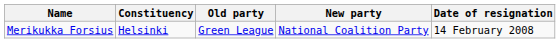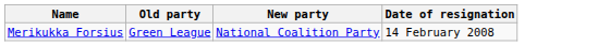 <table class="wikitable">
 <tr>
 <th>Name</th>
-<th>Constituency</th>
 <th>Old party</th>
 <th>New party</th>
 <th>Date of resignation</th>
 </tr>
 <tr>
 <td><a href='#'>Merikukka Forsius</a></td>
-<td><a href='#'>Helsinki</a></td>
 <td><a href='#'>Green League</a></td>
 <td><a href='#'>National Coalition Party</a></td>
 <td>14 February 2008</td>
 </tr>
 </table>
